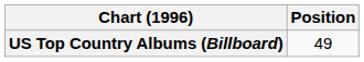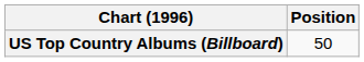 <table class="wikitable plainrowheaders" style="text-align:center">
 <tr>
 <th scope="col">Chart (1996)</th>
 <th scope="col">Position</th>
 </tr>
 <tr>
 <th scope="row">US Top Country Albums (<em>Billboard</em>)</th>
-<td>49</td>
+<td>50</td>
 </tr>
 </table>
